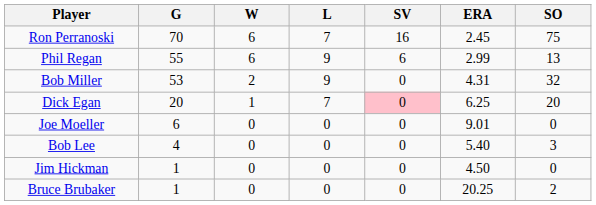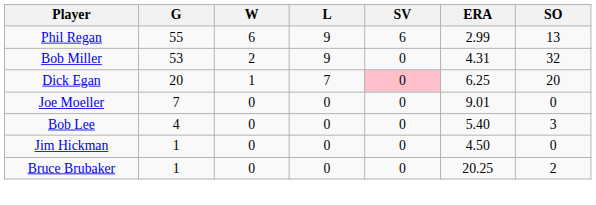 <table class="wikitable sortable">
 <tr>
 <th width="16%">Player</th>
 <th width="9%">G</th>
 <th width="9%">W</th>
 <th width="9%">L</th>
 <th width="9%">SV</th>
 <th width="9%">ERA</th>
 <th width="9%">SO</th>
-</tr>
-<tr align="center">
-<td><a href='#'>Ron Perranoski</a></td>
-<td>70</td>
-<td>6</td>
-<td>7</td>
-<td>16</td>
-<td>2.45</td>
-<td>75</td>
 </tr>
 <tr align=center>
 <td><a href='#'>Phil Regan</a></td>
 <td>55</td>
 <td>6</td>
 <td>9</td>
 <td>6</td>
 <td>2.99</td>
 <td>13</td>
 </tr>
 <tr align=center>
 <td><a href='#'>Bob Miller</a></td>
 <td>53</td>
 <td>2</td>
 <td>9</td>
 <td>0</td>
 <td>4.31</td>
 <td>32</td>
 </tr>
 <tr align=center>
 <td><a href='#'>Dick Egan</a></td>
 <td>20</td>
 <td>1</td>
 <td>7</td>
 <td style="background: pink;">0</td>
 <td>6.25</td>
 <td>20</td>
 </tr>
 <tr align=center>
 <td><a href='#'>Joe Moeller</a></td>
-<td>6</td>
+<td>7</td>
 <td>0</td>
 <td>0</td>
 <td>0</td>
 <td>9.01</td>
 <td>0</td>
 </tr>
 <tr align=center>
 <td><a href='#'>Bob Lee</a></td>
 <td>4</td>
 <td>0</td>
 <td>0</td>
 <td>0</td>
 <td>5.40</td>
 <td>3</td>
 </tr>
 <tr align=center>
 <td><a href='#'>Jim Hickman</a></td>
 <td>1</td>
 <td>0</td>
 <td>0</td>
 <td>0</td>
 <td>4.50</td>
 <td>0</td>
 </tr>
 <tr align=center>
 <td><a href='#'>Bruce Brubaker</a></td>
 <td>1</td>
 <td>0</td>
 <td>0</td>
 <td>0</td>
 <td>20.25</td>
 <td>2</td>
 </tr>
 </table>
